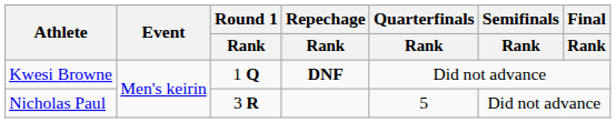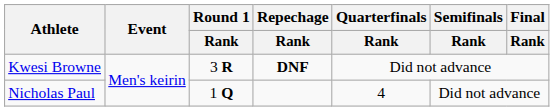 <table class=wikitable style=font-size:90%;text-align:center>
 <tr>
 <th rowspan=2>Athlete</th>
 <th rowspan=2>Event</th>
 <th>Round 1</th>
 <th>Repechage</th>
 <th>Quarterfinals</th>
 <th>Semifinals</th>
 <th>Final</th>
 </tr>
 <tr style=font-size:95%>
 <th>Rank</th>
 <th>Rank</th>
 <th>Rank</th>
 <th>Rank</th>
 <th>Rank</th>
 </tr>
 <tr>
 <td align=left><a href='#'>Kwesi Browne</a></td>
 <td align=left rowspan=2><a href='#'>Men's keirin</a></td>
-<td>1 <strong>Q</strong></td>
+<td>3 <strong>R</strong></td>
 <td><strong>DNF</strong></td>
 <td colspan=3>Did not advance</td>
 </tr>
 <tr>
 <td align=left><a href='#'>Nicholas Paul</a></td>
-<td>3 <strong>R</strong></td>
+<td>1 <strong>Q</strong></td>
 <td></td>
-<td>5</td>
+<td>4</td>
 <td colspan=2>Did not advance</td>
 </tr>
 </table>
